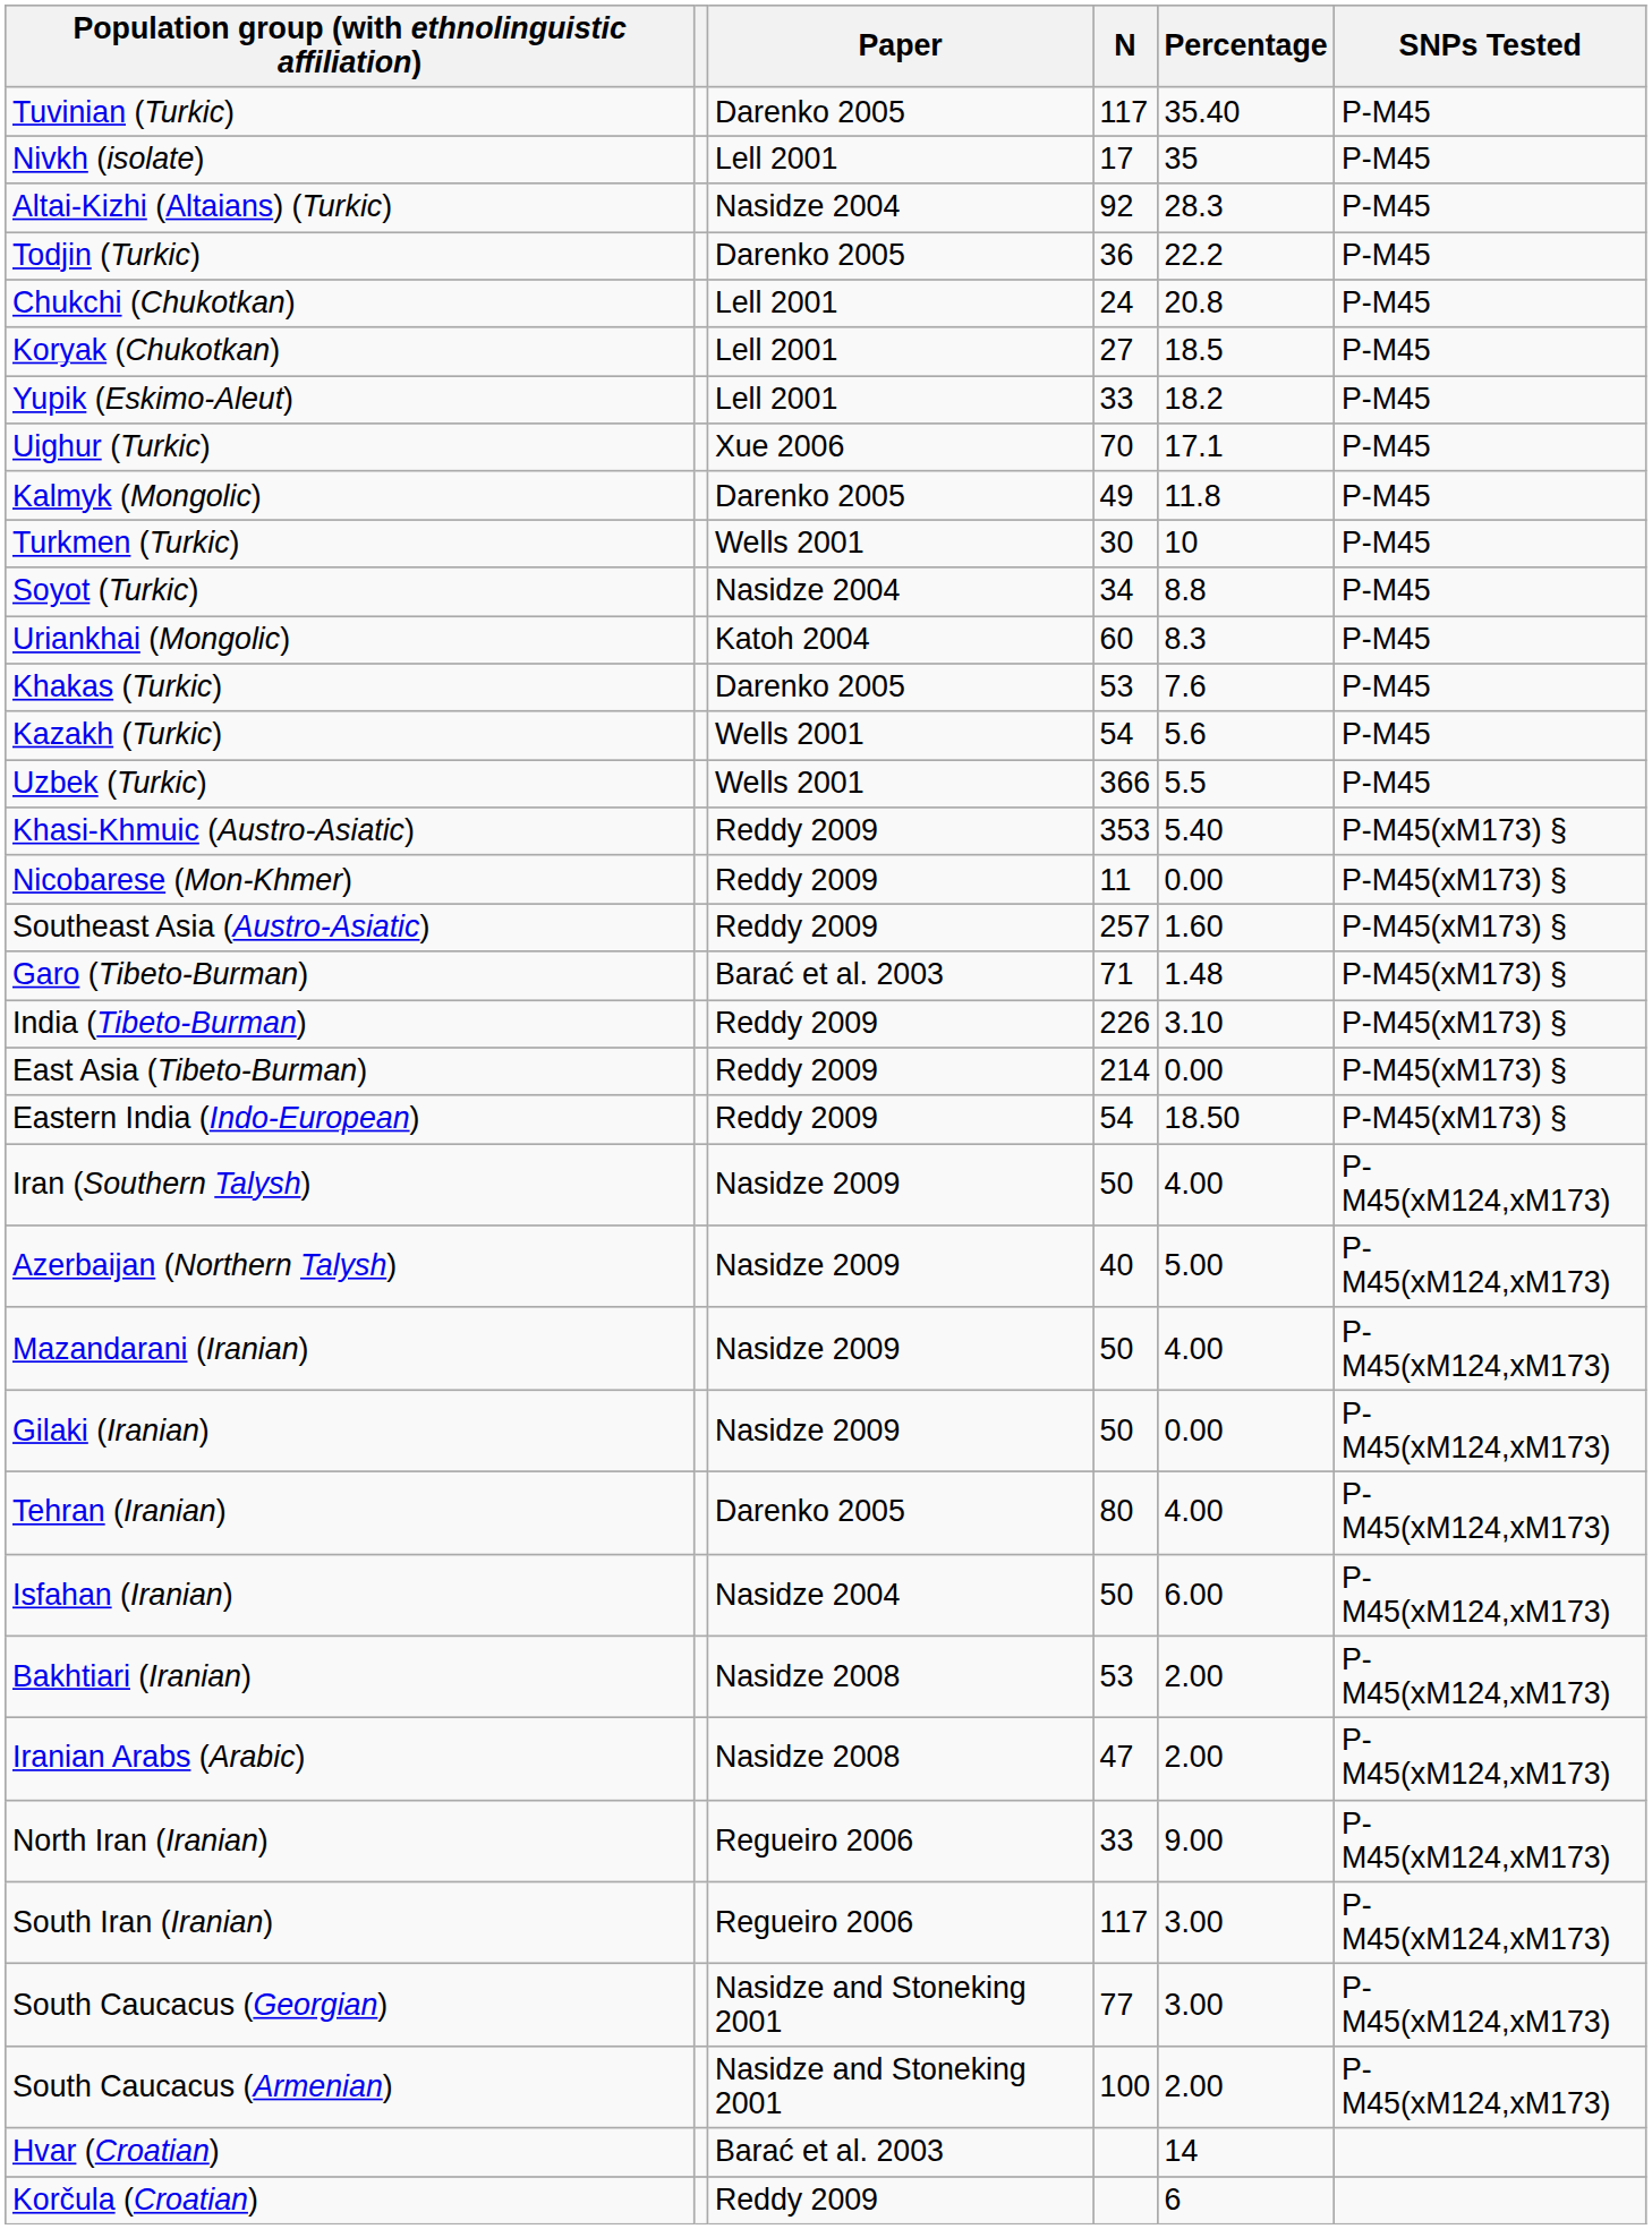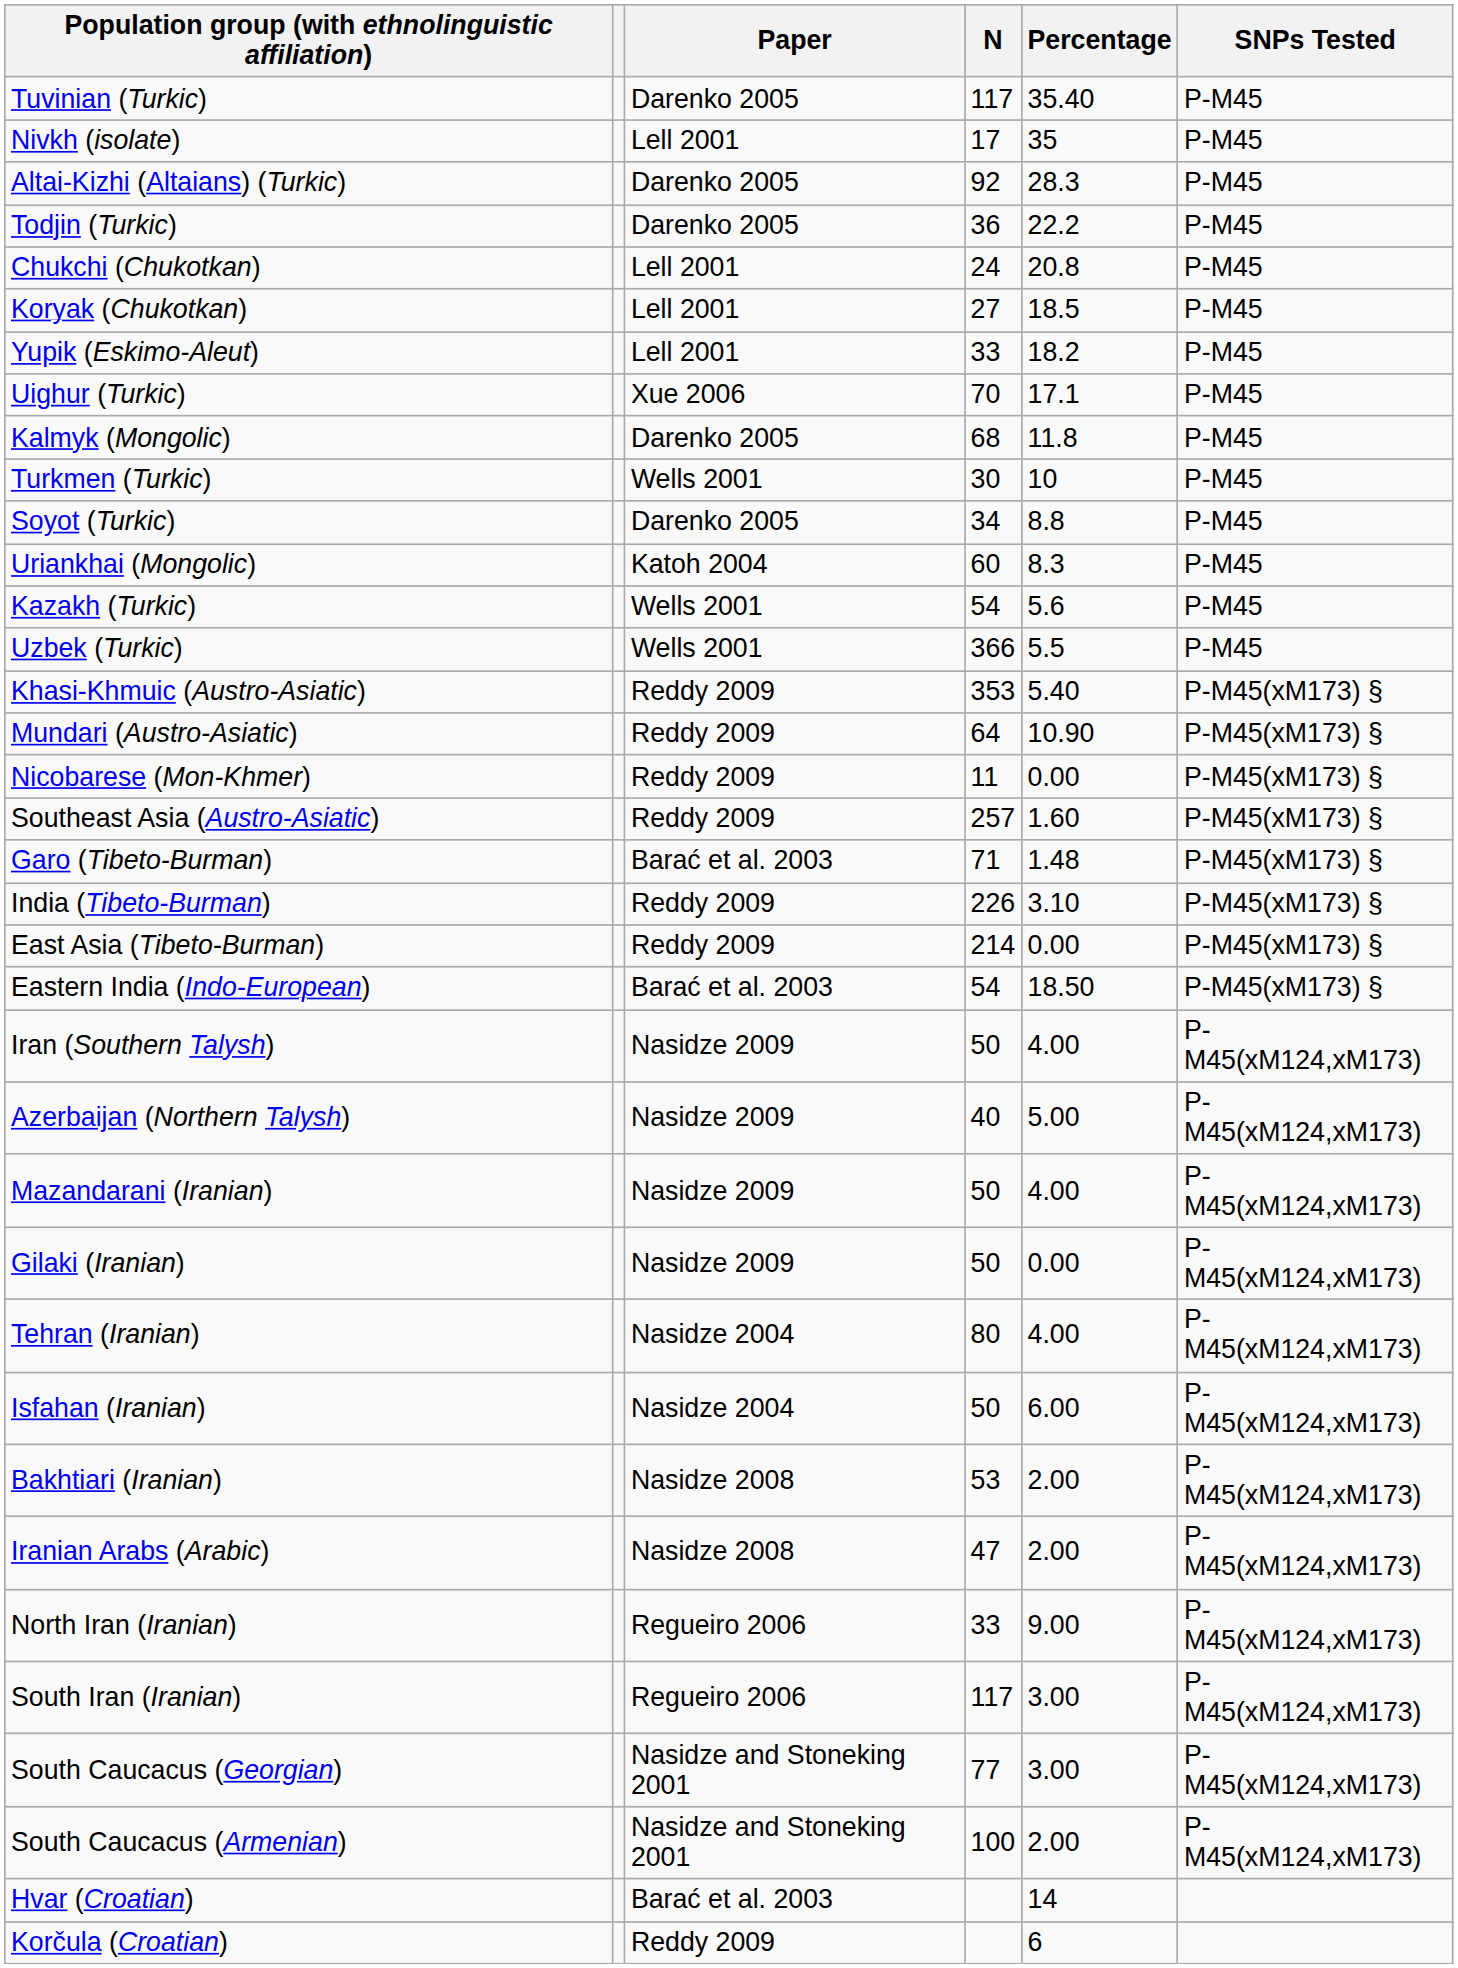 <table class="wikitable">
 <tr>
 <th>Population group (with <em>ethnolinguistic affiliation</em>)</th>
 <th></th>
 <th>Paper</th>
 <th>N</th>
 <th>Percentage</th>
 <th>SNPs Tested</th>
 </tr>
 <tr>
 <td><a href='#'>Tuvinian</a> (<em>Turkic</em>)</td>
 <td></td>
 <td>Darenko 2005</td>
 <td>117</td>
 <td>35.40</td>
 <td>P-M45</td>
 </tr>
 <tr>
 <td><a href='#'>Nivkh</a> (<em>isolate</em>)</td>
 <td></td>
 <td>Lell 2001</td>
 <td>17</td>
 <td>35</td>
 <td>P-M45</td>
 </tr>
 <tr>
 <td><a href='#'>Altai-Kizhi</a> (<a href='#'>Altaians</a>) (<em>Turkic</em>)</td>
 <td></td>
-<td>Nasidze 2004</td>
+<td>Darenko 2005</td>
 <td>92</td>
 <td>28.3</td>
 <td>P-M45</td>
 </tr>
 <tr>
 <td><a href='#'>Todjin</a> (<em>Turkic</em>)</td>
 <td></td>
 <td>Darenko 2005</td>
 <td>36</td>
 <td>22.2</td>
 <td>P-M45</td>
 </tr>
 <tr>
 <td><a href='#'>Chukchi</a> (<em>Chukotkan</em>)</td>
 <td></td>
 <td>Lell 2001</td>
 <td>24</td>
 <td>20.8</td>
 <td>P-M45</td>
 </tr>
 <tr>
 <td><a href='#'>Koryak</a> (<em>Chukotkan</em>)</td>
 <td></td>
 <td>Lell 2001</td>
 <td>27</td>
 <td>18.5</td>
 <td>P-M45</td>
 </tr>
 <tr>
 <td><a href='#'>Yupik</a> (<em>Eskimo-Aleut</em>)</td>
 <td></td>
 <td>Lell 2001</td>
 <td>33</td>
 <td>18.2</td>
 <td>P-M45</td>
 </tr>
 <tr>
 <td><a href='#'>Uighur</a> (<em>Turkic</em>)</td>
 <td></td>
 <td>Xue 2006</td>
 <td>70</td>
 <td>17.1</td>
 <td>P-M45</td>
 </tr>
 <tr>
 <td><a href='#'>Kalmyk</a> (<em>Mongolic</em>)</td>
 <td></td>
 <td>Darenko 2005</td>
-<td>49</td>
+<td>68</td>
 <td>11.8</td>
 <td>P-M45</td>
 </tr>
 <tr>
 <td><a href='#'>Turkmen</a> (<em>Turkic</em>)</td>
 <td></td>
 <td>Wells 2001</td>
 <td>30</td>
 <td>10</td>
 <td>P-M45</td>
 </tr>
 <tr>
 <td><a href='#'>Soyot</a> (<em>Turkic</em>)</td>
 <td></td>
-<td>Nasidze 2004</td>
+<td>Darenko 2005</td>
 <td>34</td>
 <td>8.8</td>
 <td>P-M45</td>
 </tr>
 <tr>
 <td><a href='#'>Uriankhai</a> (<em>Mongolic</em>)</td>
 <td></td>
 <td>Katoh 2004</td>
 <td>60</td>
 <td>8.3</td>
-<td>P-M45</td>
-</tr>
-<tr>
-<td><a href='#'>Khakas</a> (<em>Turkic</em>)</td>
-<td></td>
-<td>Darenko 2005</td>
-<td>53</td>
-<td>7.6</td>
 <td>P-M45</td>
 </tr>
 <tr>
 <td><a href='#'>Kazakh</a> (<em>Turkic</em>)</td>
 <td></td>
 <td>Wells 2001</td>
 <td>54</td>
 <td>5.6</td>
 <td>P-M45</td>
 </tr>
 <tr>
 <td><a href='#'>Uzbek</a> (<em>Turkic</em>)</td>
 <td></td>
 <td>Wells 2001</td>
 <td>366</td>
 <td>5.5</td>
 <td>P-M45</td>
 </tr>
 <tr>
 <td><a href='#'>Khasi-Khmuic</a> (<em>Austro-Asiatic</em>)</td>
 <td></td>
 <td>Reddy 2009</td>
 <td>353</td>
 <td>5.40</td>
+<td>P-M45(xM173) §</td>
+</tr>
+<tr>
+<td><a href='#'>Mundari</a> (<em>Austro-Asiatic</em>)</td>
+<td></td>
+<td>Reddy 2009</td>
+<td>64</td>
+<td>10.90</td>
 <td>P-M45(xM173) §</td>
 </tr>
 <tr>
 <td><a href='#'>Nicobarese</a> (<em>Mon-Khmer</em>)</td>
 <td></td>
 <td>Reddy 2009</td>
 <td>11</td>
 <td>0.00</td>
 <td>P-M45(xM173) §</td>
 </tr>
 <tr>
 <td>Southeast Asia (<em><a href='#'>Austro-Asiatic</a></em>)</td>
 <td></td>
 <td>Reddy 2009</td>
 <td>257</td>
 <td>1.60</td>
 <td>P-M45(xM173) §</td>
 </tr>
 <tr>
 <td><a href='#'>Garo</a> (<em>Tibeto-Burman</em>)</td>
 <td></td>
 <td>Barać et al. 2003</td>
 <td>71</td>
 <td>1.48</td>
 <td>P-M45(xM173) §</td>
 </tr>
 <tr>
 <td>India (<em><a href='#'>Tibeto-Burman</a></em>)</td>
 <td></td>
 <td>Reddy 2009</td>
 <td>226</td>
 <td>3.10</td>
 <td>P-M45(xM173) §</td>
 </tr>
 <tr>
 <td>East Asia (<em>Tibeto-Burman</em>)</td>
 <td></td>
 <td>Reddy 2009</td>
 <td>214</td>
 <td>0.00</td>
 <td>P-M45(xM173) §</td>
 </tr>
 <tr>
 <td>Eastern India (<em><a href='#'>Indo-European</a></em>)</td>
 <td></td>
-<td>Reddy 2009</td>
+<td>Barać et al. 2003</td>
 <td>54</td>
 <td>18.50</td>
 <td>P-M45(xM173) §</td>
 </tr>
 <tr>
 <td>Iran (<em>Southern <a href='#'>Talysh</a></em>)</td>
 <td></td>
 <td>Nasidze 2009</td>
 <td>50</td>
 <td>4.00</td>
 <td>P-M45(xM124,xM173)</td>
 </tr>
 <tr>
 <td><a href='#'>Azerbaijan</a> (<em>Northern <a href='#'>Talysh</a></em>)</td>
 <td></td>
 <td>Nasidze 2009</td>
 <td>40</td>
 <td>5.00</td>
 <td>P-M45(xM124,xM173)</td>
 </tr>
 <tr>
 <td><a href='#'>Mazandarani</a> (<em>Iranian</em>)</td>
 <td></td>
 <td>Nasidze 2009</td>
 <td>50</td>
 <td>4.00</td>
 <td>P-M45(xM124,xM173)</td>
 </tr>
 <tr>
 <td><a href='#'>Gilaki</a> (<em>Iranian</em>)</td>
 <td></td>
 <td>Nasidze 2009</td>
 <td>50</td>
 <td>0.00</td>
 <td>P-M45(xM124,xM173)</td>
 </tr>
 <tr>
 <td><a href='#'>Tehran</a> (<em>Iranian</em>)</td>
 <td></td>
-<td>Darenko 2005</td>
+<td>Nasidze 2004</td>
 <td>80</td>
 <td>4.00</td>
 <td>P-M45(xM124,xM173)</td>
 </tr>
 <tr>
 <td><a href='#'>Isfahan</a> (<em>Iranian</em>)</td>
 <td></td>
 <td>Nasidze 2004</td>
 <td>50</td>
 <td>6.00</td>
 <td>P-M45(xM124,xM173)</td>
 </tr>
 <tr>
 <td><a href='#'>Bakhtiari</a> (<em>Iranian</em>)</td>
 <td></td>
 <td>Nasidze 2008</td>
 <td>53</td>
 <td>2.00</td>
 <td>P-M45(xM124,xM173)</td>
 </tr>
 <tr>
 <td><a href='#'>Iranian Arabs</a> (<em>Arabic</em>)</td>
 <td></td>
 <td>Nasidze 2008</td>
 <td>47</td>
 <td>2.00</td>
 <td>P-M45(xM124,xM173)</td>
 </tr>
 <tr>
 <td>North Iran (<em>Iranian</em>)</td>
 <td></td>
 <td>Regueiro 2006</td>
 <td>33</td>
 <td>9.00</td>
 <td>P-M45(xM124,xM173)</td>
 </tr>
 <tr>
 <td>South Iran (<em>Iranian</em>)</td>
 <td></td>
 <td>Regueiro 2006</td>
 <td>117</td>
 <td>3.00</td>
 <td>P-M45(xM124,xM173)</td>
 </tr>
 <tr>
 <td>South Caucacus (<em><a href='#'>Georgian</a></em>)</td>
 <td></td>
 <td>Nasidze and Stoneking 2001</td>
 <td>77</td>
 <td>3.00</td>
 <td>P-M45(xM124,xM173)</td>
 </tr>
 <tr>
 <td>South Caucacus (<em><a href='#'>Armenian</a></em>)</td>
 <td></td>
 <td>Nasidze and Stoneking 2001</td>
 <td>100</td>
 <td>2.00</td>
 <td>P-M45(xM124,xM173)</td>
 </tr>
 <tr>
 <td><a href='#'>Hvar</a> (<em><a href='#'>Croatian</a></em>)</td>
 <td></td>
 <td>Barać et al. 2003</td>
 <td></td>
 <td>14</td>
 <td></td>
 </tr>
 <tr>
 <td><a href='#'>Korčula</a> (<em><a href='#'>Croatian</a></em>)</td>
 <td></td>
 <td>Reddy 2009</td>
 <td></td>
 <td>6</td>
 <td></td>
 </tr>
 </table>
